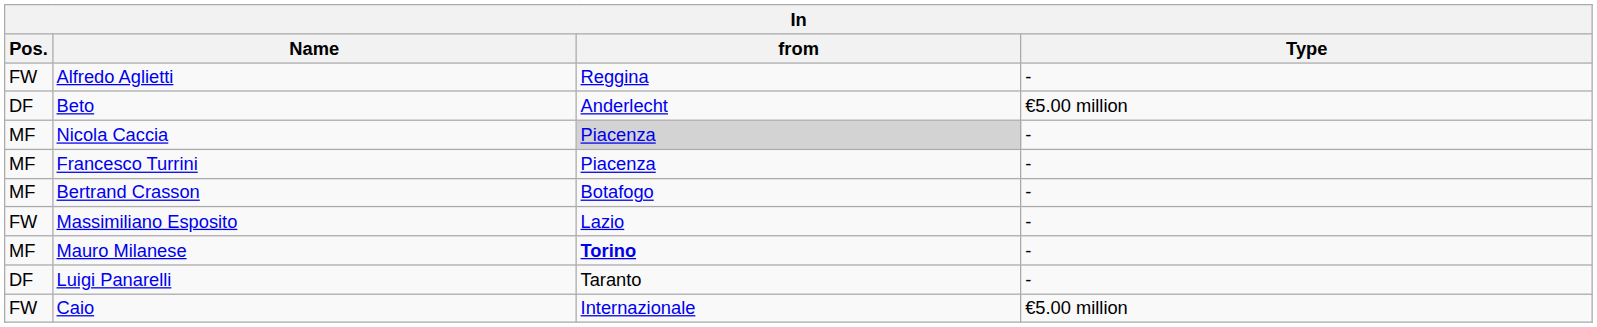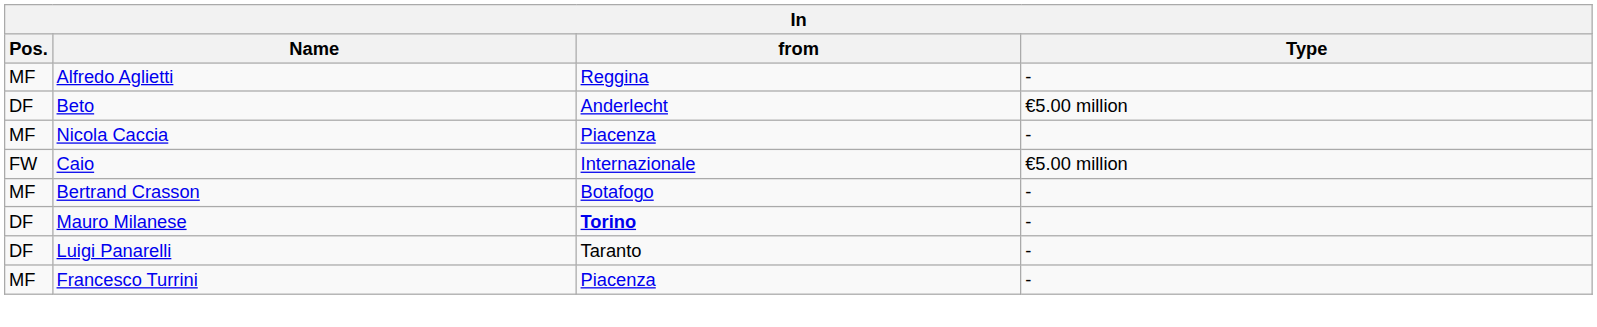 <table class="wikitable" style="font-size:90%;width:99%;">
 <tr>
 <th colspan="4">In</th>
 </tr>
 <tr>
 <th width=3%>Pos.</th>
 <th width=33%>Name</th>
 <th width=28%>from</th>
 <th width=36%>Type</th>
 </tr>
 <tr>
-<td>FW</td>
+<td>MF</td>
 <td><a href='#'>Alfredo Aglietti</a></td>
 <td><a href='#'>Reggina</a></td>
 <td>-</td>
 </tr>
 <tr>
 <td>DF</td>
 <td><a href='#'>Beto</a></td>
 <td><a href='#'>Anderlecht</a></td>
 <td>€5.00 million</td>
 </tr>
 <tr>
 <td>MF</td>
 <td><a href='#'>Nicola Caccia</a></td>
-<td style="background: lightgrey;"><a href='#'>Piacenza</a></td>
+<td><a href='#'>Piacenza</a></td>
 <td>-</td>
 </tr>
 <tr>
-<td>MF</td>
-<td><a href='#'>Francesco Turrini</a></td>
-<td><a href='#'>Piacenza</a></td>
-<td>-</td>
+<td>FW</td>
+<td><a href='#'>Caio</a></td>
+<td><a href='#'>Internazionale</a></td>
+<td>€5.00 million</td>
 </tr>
 <tr>
 <td>MF</td>
 <td><a href='#'>Bertrand Crasson</a></td>
 <td><a href='#'>Botafogo</a></td>
 <td>-</td>
 </tr>
 <tr>
-<td>FW</td>
-<td><a href='#'>Massimiliano Esposito</a></td>
-<td><a href='#'>Lazio</a></td>
-<td>-</td>
-</tr>
-<tr>
-<td>MF</td>
+<td>DF</td>
 <td><a href='#'>Mauro Milanese</a></td>
 <td><strong><a href='#'>Torino</a></strong></td>
 <td>-</td>
 </tr>
 <tr>
 <td>DF</td>
 <td><a href='#'>Luigi Panarelli</a></td>
 <td>Taranto</td>
 <td>-</td>
 </tr>
 <tr>
-<td>FW</td>
-<td><a href='#'>Caio</a></td>
-<td><a href='#'>Internazionale</a></td>
-<td>€5.00 million</td>
+<td>MF</td>
+<td><a href='#'>Francesco Turrini</a></td>
+<td><a href='#'>Piacenza</a></td>
+<td>-</td>
 </tr>
 </table>
